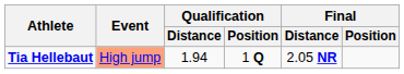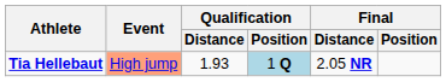 <table class=wikitable style="font-size:90%">
 <tr>
 <th rowspan="2">Athlete</th>
 <th rowspan="2">Event</th>
 <th colspan="2">Qualification</th>
 <th colspan="2">Final</th>
 </tr>
 <tr style="font-size:95%">
 <th>Distance</th>
 <th>Position</th>
 <th>Distance</th>
 <th>Position</th>
 </tr>
 <tr align=center>
 <td align=left><strong><a href='#'>Tia Hellebaut</a></strong></td>
 <td align=left style="background: lightsalmon;"><a href='#'>High jump</a></td>
-<td>1.94</td>
-<td>1 <strong>Q</strong></td>
+<td>1.93</td>
+<td style="background: lightblue;">1 <strong>Q</strong></td>
 <td>2.05 <strong><a href='#'>NR</a></strong></td>
 <td></td>
 </tr>
 </table>
